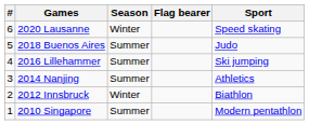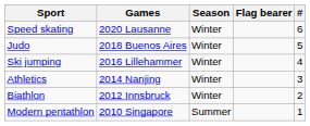 <table class="wikitable sortable">
 <tr>
-<th>#</th>
+<th>Sport</th>
 <th>Games</th>
 <th>Season</th>
 <th>Flag bearer</th>
-<th>Sport</th>
+<th>#</th>
 </tr>
 <tr>
-<td>6</td>
+<td><a href='#'>Speed skating</a></td>
 <td><a href='#'>2020 Lausanne</a></td>
 <td>Winter</td>
 <td></td>
-<td><a href='#'>Speed skating</a></td>
+<td>6</td>
 </tr>
 <tr>
+<td><a href='#'>Judo</a></td>
+<td><a href='#'>2018 Buenos Aires</a></td>
+<td>Winter</td>
+<td></td>
 <td>5</td>
-<td><a href='#'>2018 Buenos Aires</a></td>
-<td>Summer</td>
-<td></td>
-<td><a href='#'>Judo</a></td>
 </tr>
 <tr>
+<td><a href='#'>Ski jumping</a></td>
+<td><a href='#'>2016 Lillehammer</a></td>
+<td>Winter</td>
+<td></td>
 <td>4</td>
-<td><a href='#'>2016 Lillehammer</a></td>
-<td>Summer</td>
-<td></td>
-<td><a href='#'>Ski jumping</a></td>
 </tr>
 <tr>
+<td><a href='#'>Athletics</a></td>
+<td><a href='#'>2014 Nanjing</a></td>
+<td>Winter</td>
+<td></td>
 <td>3</td>
-<td><a href='#'>2014 Nanjing</a></td>
-<td>Summer</td>
-<td></td>
-<td><a href='#'>Athletics</a></td>
 </tr>
 <tr>
-<td>2</td>
+<td><a href='#'>Biathlon</a></td>
 <td><a href='#'>2012 Innsbruck</a></td>
 <td>Winter</td>
 <td></td>
-<td><a href='#'>Biathlon</a></td>
+<td>2</td>
 </tr>
 <tr>
-<td>1</td>
+<td><a href='#'>Modern pentathlon</a></td>
 <td><a href='#'>2010 Singapore</a></td>
 <td>Summer</td>
 <td></td>
-<td><a href='#'>Modern pentathlon</a></td>
+<td>1</td>
 </tr>
 </table>
